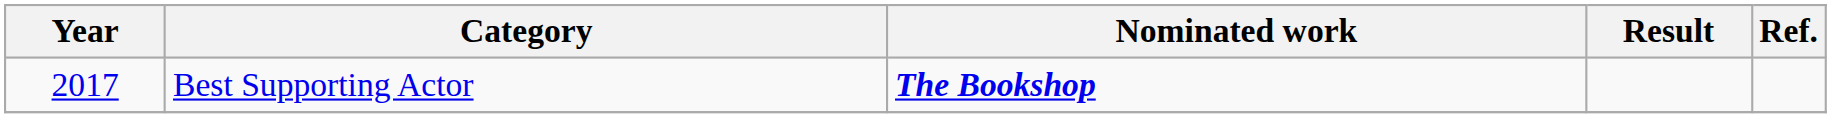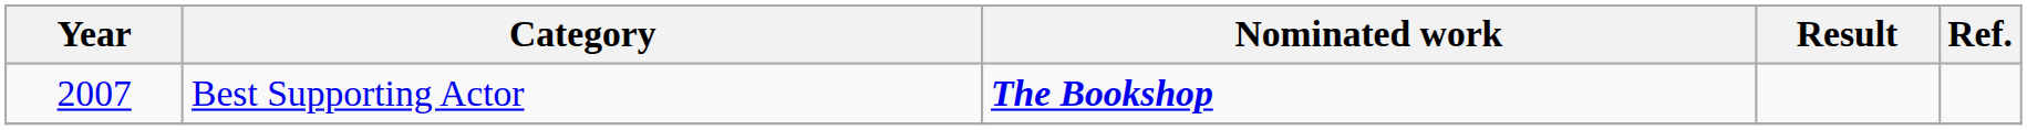 <table class=wikitable>
 <tr>
 <th scope="col" style="width:5em;">Year</th>
 <th scope="col" style="width:26em;">Category</th>
 <th scope="col" style="width:25em;">Nominated work</th>
 <th scope="col" style="width:5em;">Result</th>
 <th>Ref.</th>
 </tr>
 <tr>
-<td style="text-align:center;"><a href='#'>2017</a></td>
+<td style="text-align:center;"><a href='#'>2007</a></td>
 <td><a href='#'>Best Supporting Actor</a></td>
 <td><strong><em><a href='#'>The Bookshop</a></em></strong></td>
 <td></td>
 <td></td>
 </tr>
 <tr>
 </tr>
 </table>
